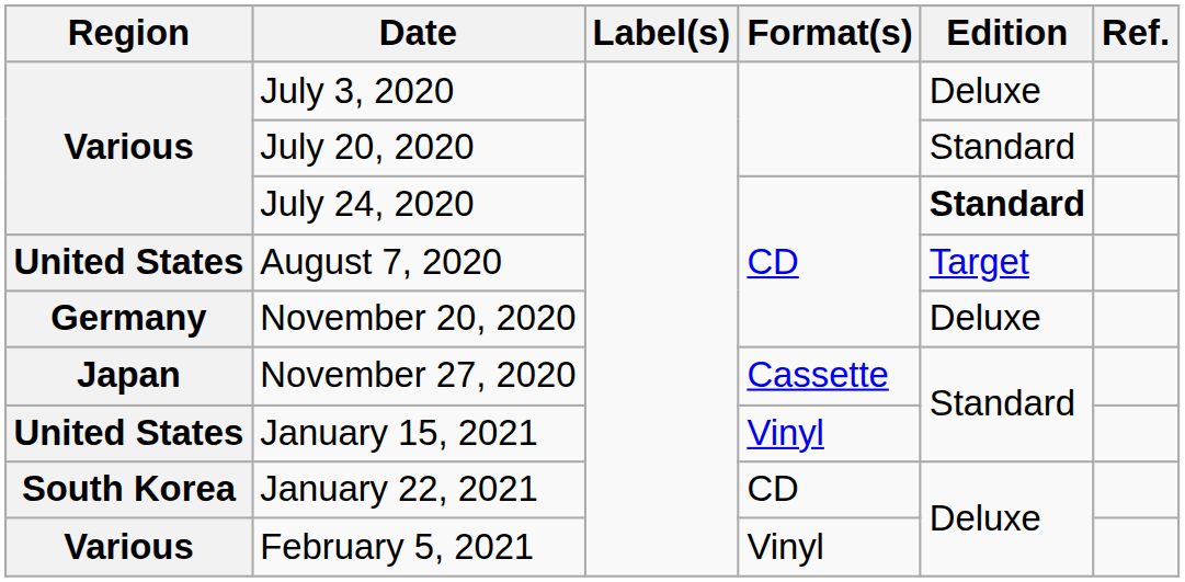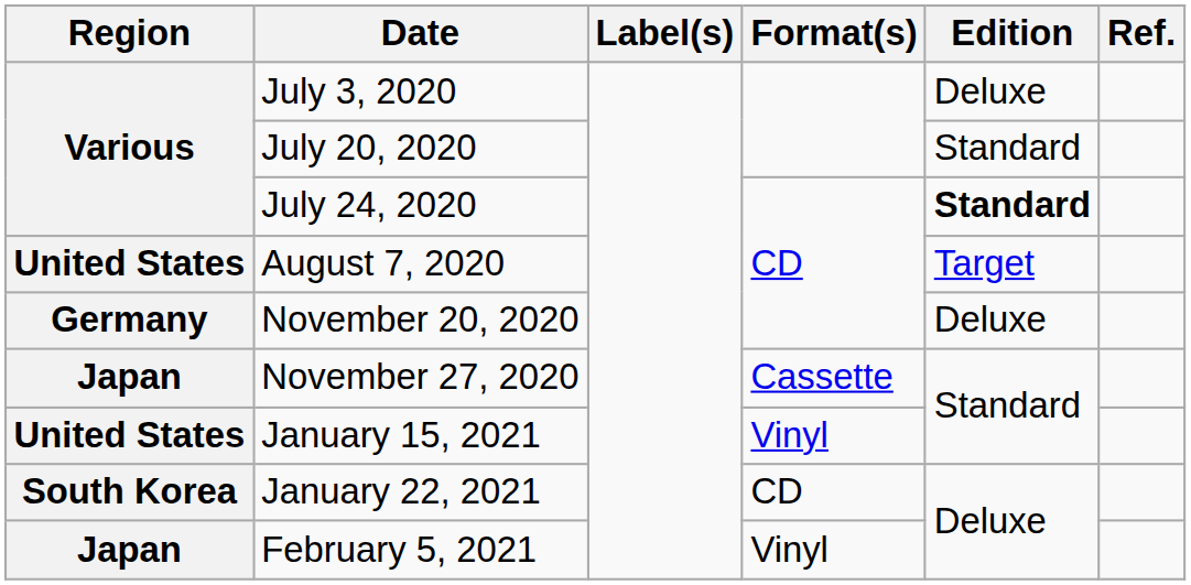 <table class="wikitable plainrowheaders">
 <tr>
 <th scope="col">Region</th>
 <th scope="col">Date</th>
 <th scope="col">Label(s)</th>
 <th scope="col">Format(s)</th>
 <th scope="col">Edition</th>
 <th scope="col">Ref.</th>
 </tr>
 <tr>
 <th scope="row" rowspan="3">Various</th>
 <td>July 3, 2020</td>
 <td rowspan="9"></td>
 <td rowspan="2"></td>
 <td>Deluxe</td>
 <td></td>
 </tr>
 <tr>
 <td>July 20, 2020</td>
 <td>Standard</td>
 <td></td>
 </tr>
 <tr>
 <td>July 24, 2020</td>
 <td rowspan="3"><a href='#'>CD</a></td>
 <td><strong>Standard</strong></td>
 <td></td>
 </tr>
 <tr>
 <th scope="row">United States</th>
 <td>August 7, 2020</td>
 <td><a href='#'>Target</a></td>
 <td></td>
 </tr>
 <tr>
 <th scope="row">Germany</th>
 <td>November 20, 2020</td>
 <td>Deluxe</td>
 <td></td>
 </tr>
 <tr>
 <th scope="row">Japan</th>
 <td>November 27, 2020</td>
 <td><a href='#'>Cassette</a></td>
 <td rowspan="2">Standard</td>
 <td></td>
 </tr>
 <tr>
 <th scope="row">United States</th>
 <td>January 15, 2021</td>
 <td><a href='#'>Vinyl</a></td>
 <td></td>
 </tr>
 <tr>
 <th scope="row">South Korea</th>
 <td>January 22, 2021</td>
 <td>CD</td>
 <td rowspan="2">Deluxe</td>
 <td></td>
 </tr>
 <tr>
-<th scope="row">Various</th>
+<th scope="row">Japan</th>
 <td>February 5, 2021</td>
 <td>Vinyl</td>
 <td></td>
 </tr>
 </table>
